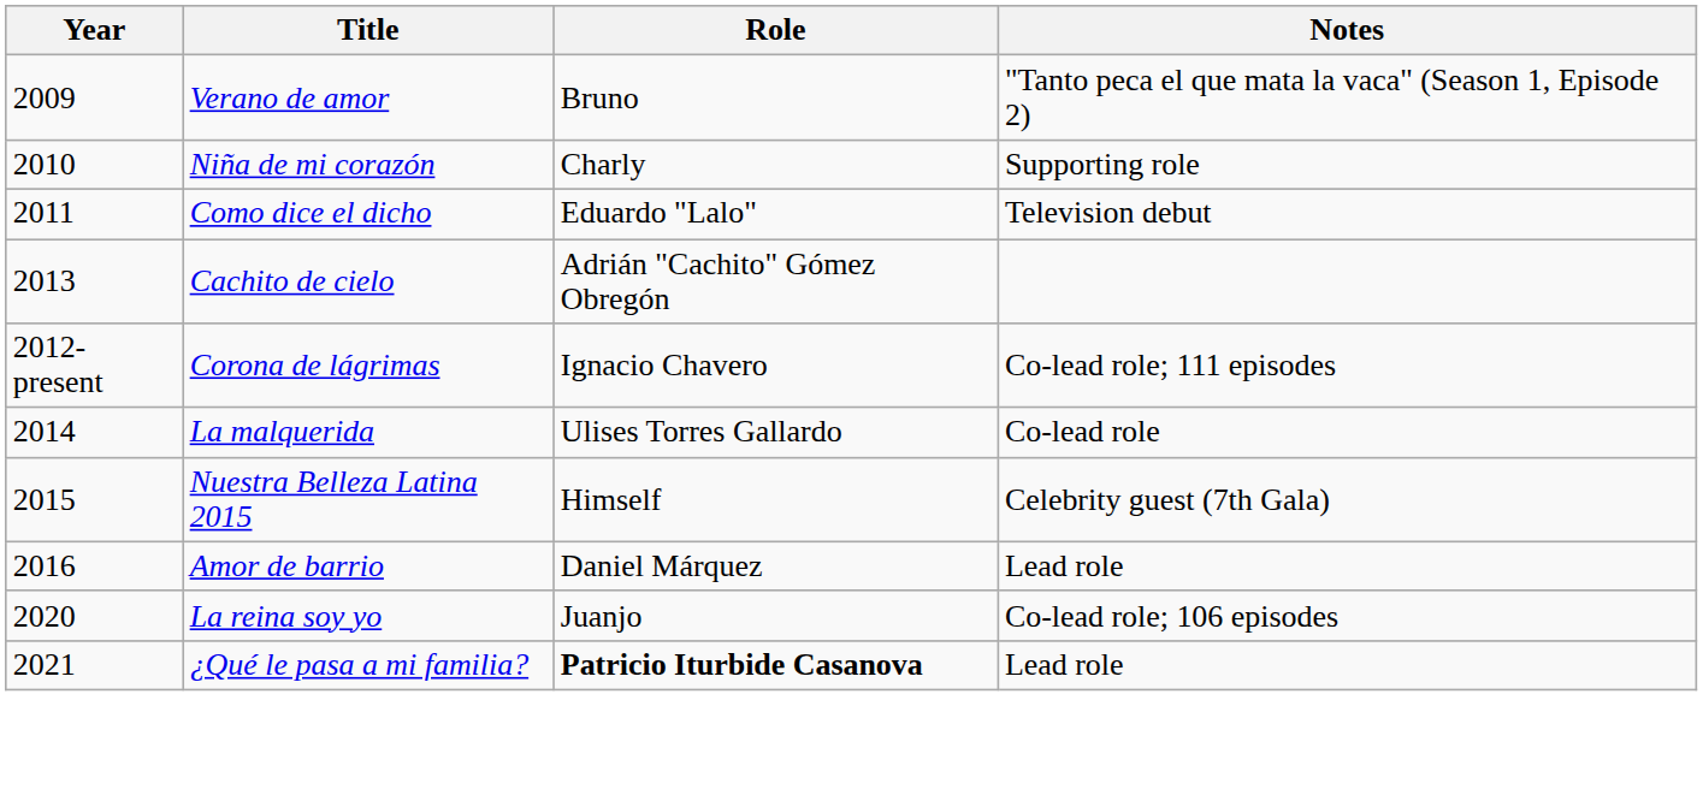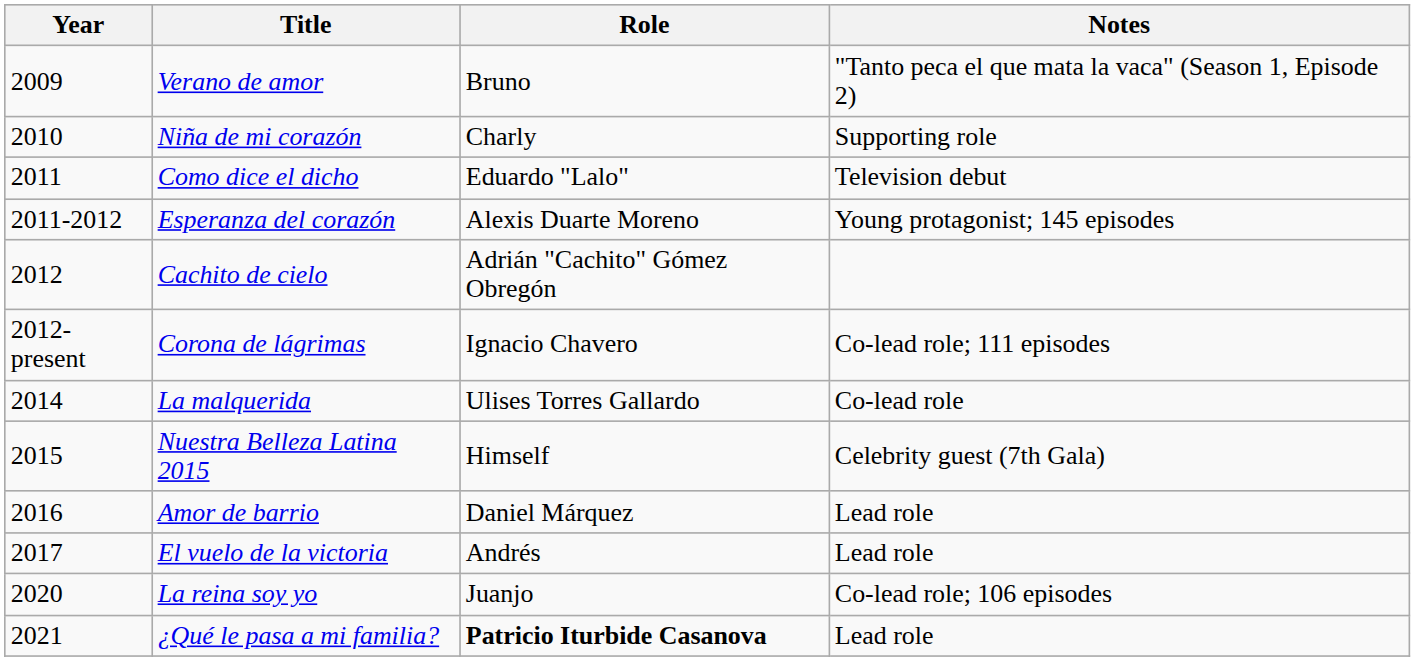 <table class="wikitable sortable">
 <tr>
 <th>Year</th>
 <th>Title</th>
 <th>Role</th>
 <th>Notes</th>
 </tr>
 <tr>
 <td>2009</td>
 <td><em><a href='#'>Verano de amor</a></em></td>
 <td>Bruno</td>
 <td>"Tanto peca el que mata la vaca" (Season 1, Episode 2)</td>
 </tr>
 <tr>
 <td>2010</td>
 <td><em><a href='#'>Niña de mi corazón</a></em></td>
 <td>Charly</td>
 <td>Supporting role</td>
 </tr>
 <tr>
 <td>2011</td>
 <td><em><a href='#'>Como dice el dicho</a></em></td>
 <td>Eduardo "Lalo"</td>
 <td>Television debut</td>
 </tr>
 <tr>
-<td>2013</td>
+<td>2011-2012</td>
+<td><em><a href='#'>Esperanza del corazón</a></em></td>
+<td>Alexis Duarte Moreno</td>
+<td>Young protagonist; 145 episodes</td>
+</tr>
+<tr>
+<td>2012</td>
 <td><em><a href='#'>Cachito de cielo</a></em></td>
 <td>Adrián "Cachito" Gómez Obregón</td>
 <td></td>
 </tr>
 <tr>
 <td>2012-present</td>
 <td><em><a href='#'>Corona de lágrimas</a></em></td>
 <td>Ignacio Chavero</td>
 <td>Co-lead role; 111 episodes</td>
 </tr>
 <tr>
 <td>2014</td>
 <td><em><a href='#'>La malquerida</a></em></td>
 <td>Ulises Torres Gallardo</td>
 <td>Co-lead role</td>
 </tr>
 <tr>
 <td>2015</td>
 <td><em><a href='#'>Nuestra Belleza Latina 2015</a></em></td>
 <td>Himself</td>
 <td>Celebrity guest (7th Gala)</td>
 </tr>
 <tr>
 <td>2016</td>
 <td><em><a href='#'>Amor de barrio</a></em></td>
 <td>Daniel Márquez</td>
 <td>Lead role</td>
 </tr>
 <tr>
+<td>2017</td>
+<td><em><a href='#'>El vuelo de la victoria</a></em></td>
+<td>Andrés</td>
+<td>Lead role</td>
+</tr>
+<tr>
 <td>2020</td>
 <td><em><a href='#'>La reina soy yo</a></em></td>
 <td>Juanjo</td>
 <td>Co-lead role; 106 episodes</td>
 </tr>
 <tr>
 <td>2021</td>
 <td><em><a href='#'>¿Qué le pasa a mi familia?</a></em></td>
 <td><strong>Patricio Iturbide Casanova</strong></td>
 <td>Lead role</td>
 </tr>
 </table>
